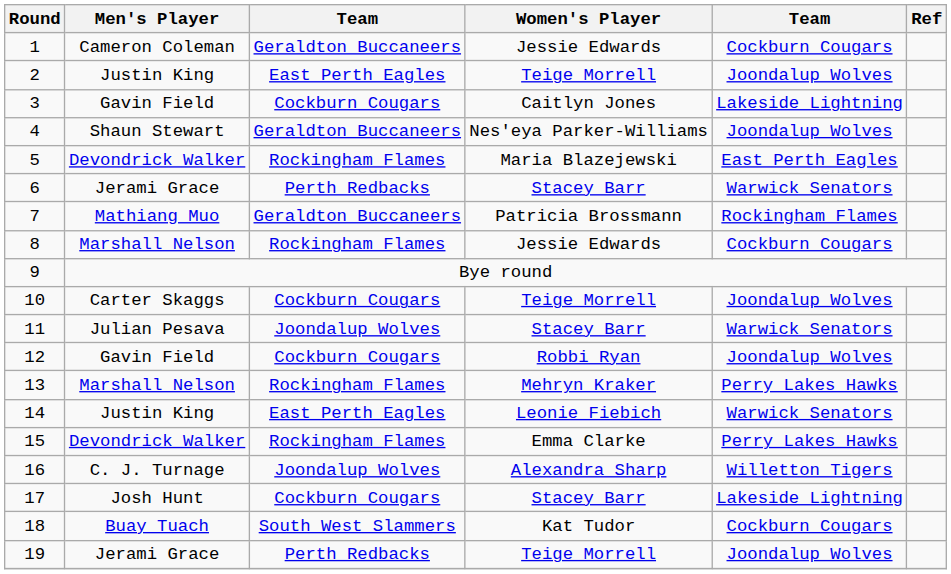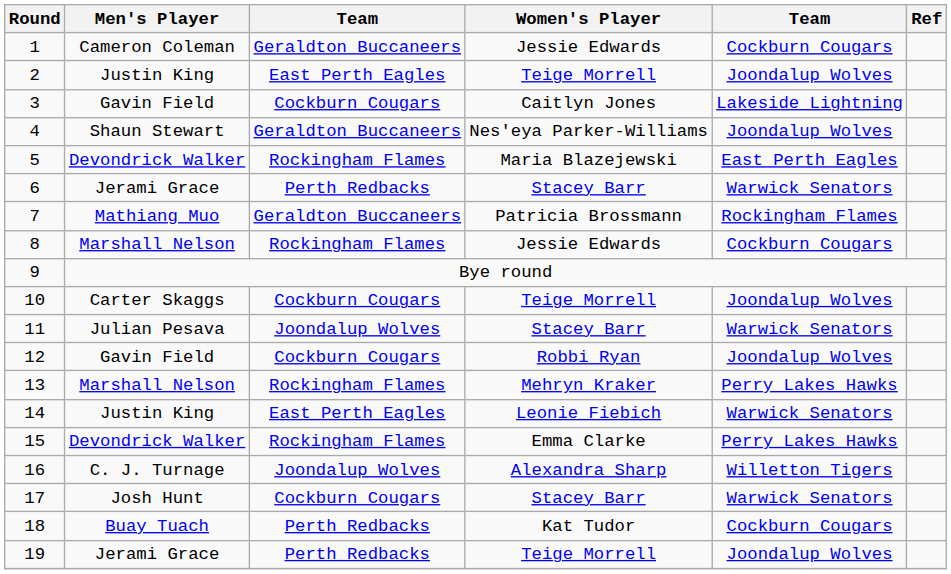 <table class="wikitable" style="text-align:center">
 <tr>
 <th>Round</th>
 <th>Men's Player</th>
 <th>Team</th>
 <th>Women's Player</th>
 <th>Team</th>
 <th>Ref</th>
 </tr>
 <tr>
 <td>1</td>
 <td>Cameron Coleman</td>
 <td><a href='#'>Geraldton Buccaneers</a></td>
 <td>Jessie Edwards</td>
 <td><a href='#'>Cockburn Cougars</a></td>
 <td></td>
 </tr>
 <tr>
 <td>2</td>
 <td>Justin King</td>
 <td><a href='#'>East Perth Eagles</a></td>
 <td><a href='#'>Teige Morrell</a></td>
 <td><a href='#'>Joondalup Wolves</a></td>
 <td></td>
 </tr>
 <tr>
 <td>3</td>
 <td>Gavin Field</td>
 <td><a href='#'>Cockburn Cougars</a></td>
 <td>Caitlyn Jones</td>
 <td><a href='#'>Lakeside Lightning</a></td>
 <td></td>
 </tr>
 <tr>
 <td>4</td>
 <td>Shaun Stewart</td>
 <td><a href='#'>Geraldton Buccaneers</a></td>
 <td>Nes'eya Parker-Williams</td>
 <td><a href='#'>Joondalup Wolves</a></td>
 <td></td>
 </tr>
 <tr>
 <td>5</td>
 <td><a href='#'>Devondrick Walker</a></td>
 <td><a href='#'>Rockingham Flames</a></td>
 <td>Maria Blazejewski</td>
 <td><a href='#'>East Perth Eagles</a></td>
 <td></td>
 </tr>
 <tr>
 <td>6</td>
 <td>Jerami Grace</td>
 <td><a href='#'>Perth Redbacks</a></td>
 <td><a href='#'>Stacey Barr</a></td>
 <td><a href='#'>Warwick Senators</a></td>
 <td></td>
 </tr>
 <tr>
 <td>7</td>
 <td><a href='#'>Mathiang Muo</a></td>
 <td><a href='#'>Geraldton Buccaneers</a></td>
 <td>Patricia Brossmann</td>
 <td><a href='#'>Rockingham Flames</a></td>
 <td></td>
 </tr>
 <tr>
 <td>8</td>
 <td><a href='#'>Marshall Nelson</a></td>
 <td><a href='#'>Rockingham Flames</a></td>
 <td>Jessie Edwards</td>
 <td><a href='#'>Cockburn Cougars</a></td>
 <td></td>
 </tr>
 <tr>
 <td>9</td>
 <td colspan=5>Bye round</td>
 </tr>
 <tr>
 <td>10</td>
 <td>Carter Skaggs</td>
 <td><a href='#'>Cockburn Cougars</a></td>
 <td><a href='#'>Teige Morrell</a></td>
 <td><a href='#'>Joondalup Wolves</a></td>
 <td></td>
 </tr>
 <tr>
 <td>11</td>
 <td>Julian Pesava</td>
 <td><a href='#'>Joondalup Wolves</a></td>
 <td><a href='#'>Stacey Barr</a></td>
 <td><a href='#'>Warwick Senators</a></td>
 <td></td>
 </tr>
 <tr>
 <td>12</td>
 <td>Gavin Field</td>
 <td><a href='#'>Cockburn Cougars</a></td>
 <td><a href='#'>Robbi Ryan</a></td>
 <td><a href='#'>Joondalup Wolves</a></td>
 <td></td>
 </tr>
 <tr>
 <td>13</td>
 <td><a href='#'>Marshall Nelson</a></td>
 <td><a href='#'>Rockingham Flames</a></td>
 <td><a href='#'>Mehryn Kraker</a></td>
 <td><a href='#'>Perry Lakes Hawks</a></td>
 <td></td>
 </tr>
 <tr>
 <td>14</td>
 <td>Justin King</td>
 <td><a href='#'>East Perth Eagles</a></td>
 <td><a href='#'>Leonie Fiebich</a></td>
 <td><a href='#'>Warwick Senators</a></td>
 <td></td>
 </tr>
 <tr>
 <td>15</td>
 <td><a href='#'>Devondrick Walker</a></td>
 <td><a href='#'>Rockingham Flames</a></td>
 <td>Emma Clarke</td>
 <td><a href='#'>Perry Lakes Hawks</a></td>
 <td></td>
 </tr>
 <tr>
 <td>16</td>
 <td>C. J. Turnage</td>
 <td><a href='#'>Joondalup Wolves</a></td>
 <td><a href='#'>Alexandra Sharp</a></td>
 <td><a href='#'>Willetton Tigers</a></td>
 <td></td>
 </tr>
 <tr>
 <td>17</td>
 <td>Josh Hunt</td>
 <td><a href='#'>Cockburn Cougars</a></td>
 <td><a href='#'>Stacey Barr</a></td>
-<td><a href='#'>Lakeside Lightning</a></td>
+<td><a href='#'>Warwick Senators</a></td>
 <td></td>
 </tr>
 <tr>
 <td>18</td>
 <td><a href='#'>Buay Tuach</a></td>
-<td><a href='#'>South West Slammers</a></td>
+<td><a href='#'>Perth Redbacks</a></td>
 <td>Kat Tudor</td>
 <td><a href='#'>Cockburn Cougars</a></td>
 <td></td>
 </tr>
 <tr>
 <td>19</td>
 <td>Jerami Grace</td>
 <td><a href='#'>Perth Redbacks</a></td>
 <td><a href='#'>Teige Morrell</a></td>
 <td><a href='#'>Joondalup Wolves</a></td>
 <td></td>
 </tr>
 <tr>
 </tr>
 </table>
